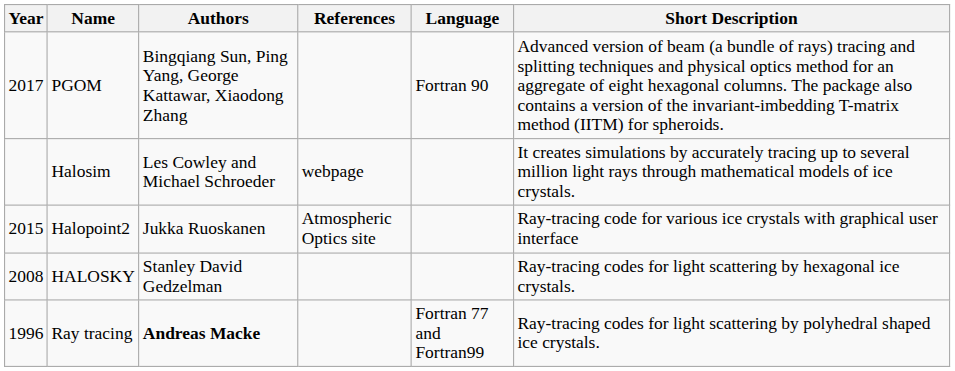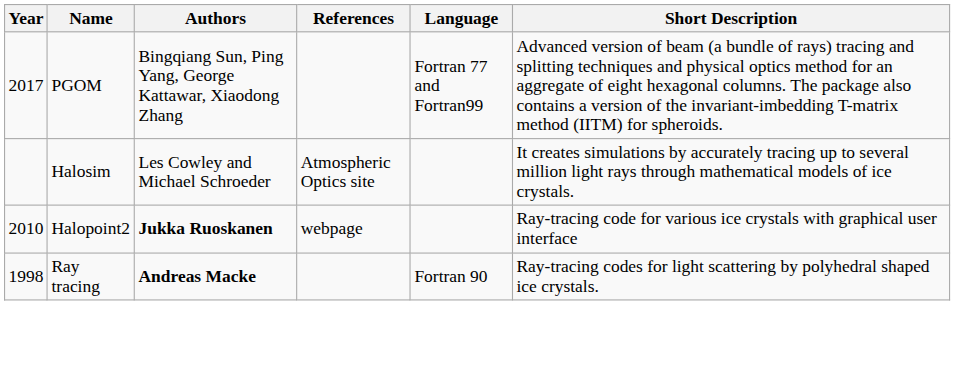 <table class="wikitable">
 <tr style="background-color: #efefef;">
 <th>Year</th>
 <th>Name</th>
 <th>Authors</th>
 <th>References</th>
 <th>Language</th>
 <th>Short Description</th>
 </tr>
 <tr>
 <td>2017</td>
 <td>PGOM</td>
 <td>Bingqiang Sun, Ping Yang, George Kattawar, Xiaodong Zhang</td>
 <td></td>
-<td>Fortran 90</td>
+<td>Fortran 77 and Fortran99</td>
 <td>Advanced version of beam (a bundle of rays) tracing and splitting techniques and physical optics method for an aggregate of eight hexagonal columns. The package also contains a version of the invariant-imbedding T-matrix method (IITM) for spheroids.</td>
 </tr>
 <tr>
 <td></td>
 <td>Halosim</td>
 <td>Les Cowley and Michael Schroeder</td>
-<td>webpage</td>
+<td>Atmospheric Optics site</td>
 <td><br></td>
 <td>It creates simulations by accurately tracing up to several million light rays through mathematical models of ice crystals.</td>
 </tr>
 <tr>
-<td>2015</td>
+<td>2010</td>
 <td>Halopoint2</td>
-<td>Jukka Ruoskanen</td>
-<td>Atmospheric Optics site</td>
+<td><strong>Jukka Ruoskanen</strong></td>
+<td>webpage</td>
 <td><br></td>
 <td>Ray-tracing code for various ice crystals with graphical user interface</td>
 </tr>
 <tr>
-<td>2008</td>
-<td>HALOSKY </td>
-<td>Stanley David Gedzelman</td>
-<td></td>
-<td></td>
-<td>Ray-tracing codes for light scattering by hexagonal ice crystals.</td>
-</tr>
-<tr>
-<td>1996</td>
+<td>1998</td>
 <td>Ray tracing </td>
 <td><strong>Andreas Macke</strong></td>
 <td></td>
-<td>Fortran 77 and Fortran99</td>
+<td>Fortran 90</td>
 <td>Ray-tracing codes for light scattering by polyhedral shaped ice crystals.</td>
 </tr>
 </table>
